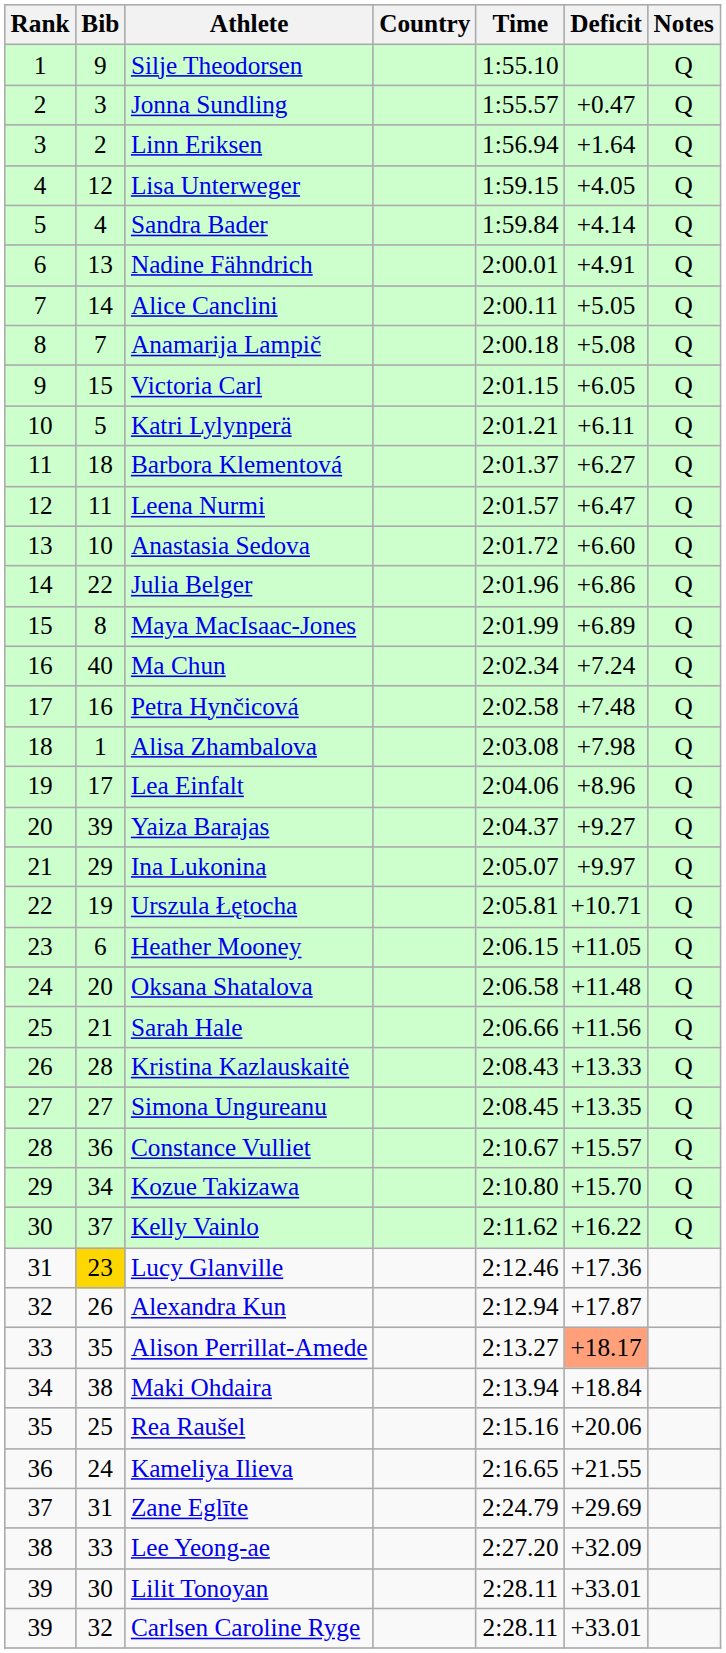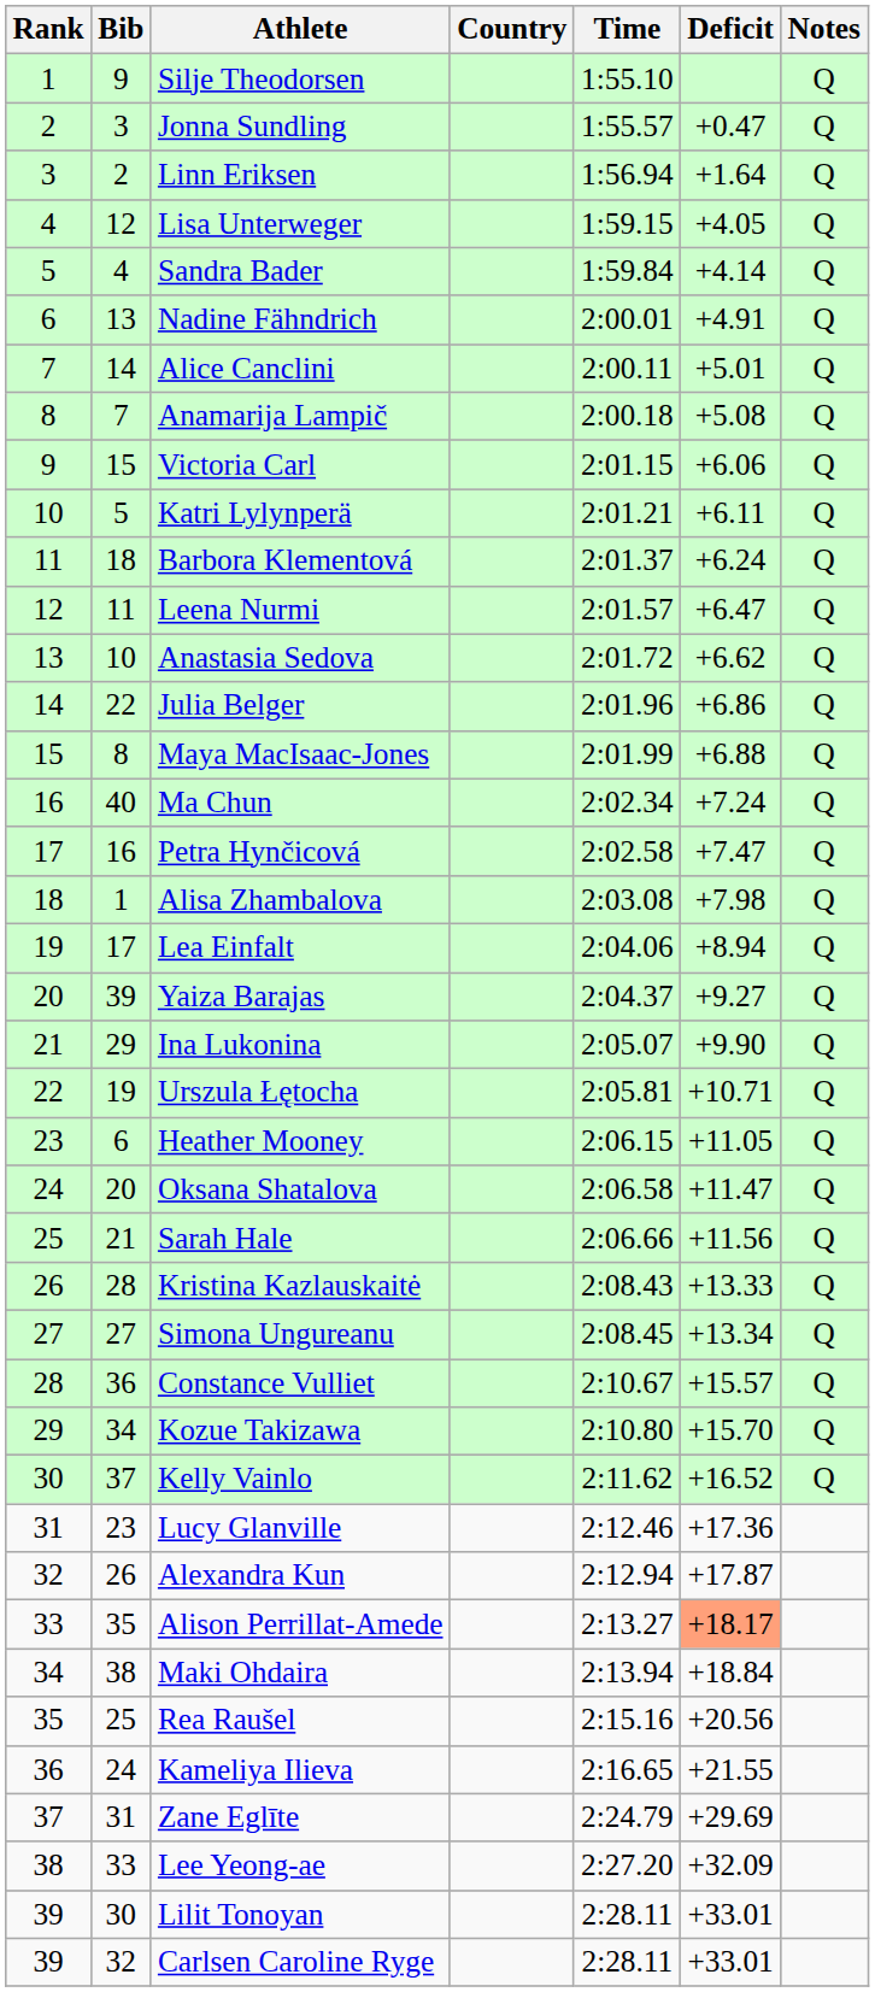 <table class="wikitable sortable" style="text-align:center">
 <tr>
 <th>Rank</th>
 <th>Bib</th>
 <th>Athlete</th>
 <th>Country</th>
 <th>Time</th>
 <th>Deficit</th>
 <th>Notes</th>
 </tr>
 <tr bgcolor=ccffcc>
 <td>1</td>
 <td>9</td>
 <td align=left><a href='#'>Silje Theodorsen</a></td>
 <td align=left></td>
 <td>1:55.10</td>
 <td></td>
 <td>Q</td>
 </tr>
 <tr bgcolor=ccffcc>
 <td>2</td>
 <td>3</td>
 <td align=left><a href='#'>Jonna Sundling</a></td>
 <td align=left></td>
 <td>1:55.57</td>
 <td>+0.47</td>
 <td>Q</td>
 </tr>
 <tr bgcolor=ccffcc>
 <td>3</td>
 <td>2</td>
 <td align=left><a href='#'>Linn Eriksen</a></td>
 <td align=left></td>
 <td>1:56.94</td>
 <td>+1.64</td>
 <td>Q</td>
 </tr>
 <tr bgcolor=ccffcc>
 <td>4</td>
 <td>12</td>
 <td align=left><a href='#'>Lisa Unterweger</a></td>
 <td align=left></td>
 <td>1:59.15</td>
 <td>+4.05</td>
 <td>Q</td>
 </tr>
 <tr bgcolor=ccffcc>
 <td>5</td>
 <td>4</td>
 <td align=left><a href='#'>Sandra Bader</a></td>
 <td align=left></td>
 <td>1:59.84</td>
 <td>+4.14</td>
 <td>Q</td>
 </tr>
 <tr bgcolor=ccffcc>
 <td>6</td>
 <td>13</td>
 <td align=left><a href='#'>Nadine Fähndrich</a></td>
 <td align=left></td>
 <td>2:00.01</td>
 <td>+4.91</td>
 <td>Q</td>
 </tr>
 <tr bgcolor=ccffcc>
 <td>7</td>
 <td>14</td>
 <td align=left><a href='#'>Alice Canclini</a></td>
 <td align=left></td>
 <td>2:00.11</td>
-<td>+5.05</td>
+<td>+5.01</td>
 <td>Q</td>
 </tr>
 <tr bgcolor=ccffcc>
 <td>8</td>
 <td>7</td>
 <td align=left><a href='#'>Anamarija Lampič</a></td>
 <td align=left></td>
 <td>2:00.18</td>
 <td>+5.08</td>
 <td>Q</td>
 </tr>
 <tr bgcolor=ccffcc>
 <td>9</td>
 <td>15</td>
 <td align=left><a href='#'>Victoria Carl</a></td>
 <td align=left></td>
 <td>2:01.15</td>
-<td>+6.05</td>
+<td>+6.06</td>
 <td>Q</td>
 </tr>
 <tr bgcolor=ccffcc>
 <td>10</td>
 <td>5</td>
 <td align=left><a href='#'>Katri Lylynperä</a></td>
 <td align=left></td>
 <td>2:01.21</td>
 <td>+6.11</td>
 <td>Q</td>
 </tr>
 <tr bgcolor=ccffcc>
 <td>11</td>
 <td>18</td>
 <td align=left><a href='#'>Barbora Klementová </a></td>
 <td align=left></td>
 <td>2:01.37</td>
-<td>+6.27</td>
+<td>+6.24</td>
 <td>Q</td>
 </tr>
 <tr bgcolor=ccffcc>
 <td>12</td>
 <td>11</td>
 <td align=left><a href='#'>Leena Nurmi</a></td>
 <td align=left></td>
 <td>2:01.57</td>
 <td>+6.47</td>
 <td>Q</td>
 </tr>
 <tr bgcolor=ccffcc>
 <td>13</td>
 <td>10</td>
 <td align=left><a href='#'>Anastasia Sedova</a></td>
 <td align=left></td>
 <td>2:01.72</td>
-<td>+6.60</td>
+<td>+6.62</td>
 <td>Q</td>
 </tr>
 <tr bgcolor=ccffcc>
 <td>14</td>
 <td>22</td>
 <td align=left><a href='#'>Julia Belger</a></td>
 <td align=left></td>
 <td>2:01.96</td>
 <td>+6.86</td>
 <td>Q</td>
 </tr>
 <tr bgcolor=ccffcc>
 <td>15</td>
 <td>8</td>
 <td align=left><a href='#'>Maya MacIsaac-Jones</a></td>
 <td align=left></td>
 <td>2:01.99</td>
-<td>+6.89</td>
+<td>+6.88</td>
 <td>Q</td>
 </tr>
 <tr bgcolor=ccffcc>
 <td>16</td>
 <td>40</td>
 <td align=left><a href='#'>Ma Chun</a></td>
 <td align=left></td>
 <td>2:02.34</td>
 <td>+7.24</td>
 <td>Q</td>
 </tr>
 <tr bgcolor=ccffcc>
 <td>17</td>
 <td>16</td>
 <td align=left><a href='#'>Petra Hynčicová</a></td>
 <td align=left></td>
 <td>2:02.58</td>
-<td>+7.48</td>
+<td>+7.47</td>
 <td>Q</td>
 </tr>
 <tr bgcolor=ccffcc>
 <td>18</td>
 <td>1</td>
 <td align=left><a href='#'>Alisa Zhambalova</a></td>
 <td align=left></td>
 <td>2:03.08</td>
 <td>+7.98</td>
 <td>Q</td>
 </tr>
 <tr bgcolor=ccffcc>
 <td>19</td>
 <td>17</td>
 <td align=left><a href='#'>Lea Einfalt</a></td>
 <td align=left></td>
 <td>2:04.06</td>
-<td>+8.96</td>
+<td>+8.94</td>
 <td>Q</td>
 </tr>
 <tr bgcolor=ccffcc>
 <td>20</td>
 <td>39</td>
 <td align=left><a href='#'>Yaiza Barajas</a></td>
 <td align=left></td>
 <td>2:04.37</td>
 <td>+9.27</td>
 <td>Q</td>
 </tr>
 <tr bgcolor=ccffcc>
 <td>21</td>
 <td>29</td>
 <td align=left><a href='#'>Ina Lukonina</a></td>
 <td align=left></td>
 <td>2:05.07</td>
-<td>+9.97</td>
+<td>+9.90</td>
 <td>Q</td>
 </tr>
 <tr bgcolor=ccffcc>
 <td>22</td>
 <td>19</td>
 <td align=left><a href='#'>Urszula Łętocha</a></td>
 <td align=left></td>
 <td>2:05.81</td>
 <td>+10.71</td>
 <td>Q</td>
 </tr>
 <tr bgcolor=ccffcc>
 <td>23</td>
 <td>6</td>
 <td align=left><a href='#'>Heather Mooney</a></td>
 <td align=left></td>
 <td>2:06.15</td>
 <td>+11.05</td>
 <td>Q</td>
 </tr>
 <tr bgcolor=ccffcc>
 <td>24</td>
 <td>20</td>
 <td align=left><a href='#'>Oksana Shatalova</a></td>
 <td align=left></td>
 <td>2:06.58</td>
-<td>+11.48</td>
+<td>+11.47</td>
 <td>Q</td>
 </tr>
 <tr bgcolor=ccffcc>
 <td>25</td>
 <td>21</td>
 <td align=left><a href='#'>Sarah Hale</a></td>
 <td align=left></td>
 <td>2:06.66</td>
 <td>+11.56</td>
 <td>Q</td>
 </tr>
 <tr bgcolor=ccffcc>
 <td>26</td>
 <td>28</td>
 <td align=left><a href='#'>Kristina Kazlauskaitė</a></td>
 <td align=left></td>
 <td>2:08.43</td>
 <td>+13.33</td>
 <td>Q</td>
 </tr>
 <tr bgcolor=ccffcc>
 <td>27</td>
 <td>27</td>
 <td align=left><a href='#'>Simona Ungureanu</a></td>
 <td align=left></td>
 <td>2:08.45</td>
-<td>+13.35</td>
+<td>+13.34</td>
 <td>Q</td>
 </tr>
 <tr bgcolor=ccffcc>
 <td>28</td>
 <td>36</td>
 <td align=left><a href='#'>Constance Vulliet</a></td>
 <td align=left></td>
 <td>2:10.67</td>
 <td>+15.57</td>
 <td>Q</td>
 </tr>
 <tr bgcolor=ccffcc>
 <td>29</td>
 <td>34</td>
 <td align=left><a href='#'>Kozue Takizawa</a></td>
 <td align=left></td>
 <td>2:10.80</td>
 <td>+15.70</td>
 <td>Q</td>
 </tr>
 <tr bgcolor=ccffcc>
 <td>30</td>
 <td>37</td>
 <td align=left><a href='#'>Kelly Vainlo</a></td>
 <td align=left></td>
 <td>2:11.62</td>
-<td>+16.22</td>
+<td>+16.52</td>
 <td>Q</td>
 </tr>
 <tr>
 <td>31</td>
-<td style="background: gold;">23</td>
+<td>23</td>
 <td align=left><a href='#'>Lucy Glanville</a></td>
 <td align=left></td>
 <td>2:12.46</td>
 <td>+17.36</td>
 <td></td>
 </tr>
 <tr>
 <td>32</td>
 <td>26</td>
 <td align=left><a href='#'>Alexandra Kun</a></td>
 <td align=left></td>
 <td>2:12.94</td>
 <td>+17.87</td>
 <td></td>
 </tr>
 <tr>
 <td>33</td>
 <td>35</td>
 <td align=left><a href='#'>Alison Perrillat-Amede</a></td>
 <td align=left></td>
 <td>2:13.27</td>
 <td style="background: lightsalmon;">+18.17</td>
 <td></td>
 </tr>
 <tr>
 <td>34</td>
 <td>38</td>
 <td align=left><a href='#'>Maki Ohdaira</a></td>
 <td align=left></td>
 <td>2:13.94</td>
 <td>+18.84</td>
 <td></td>
 </tr>
 <tr>
 <td>35</td>
 <td>25</td>
 <td align=left><a href='#'>Rea Raušel</a></td>
 <td align=left></td>
 <td>2:15.16</td>
-<td>+20.06</td>
+<td>+20.56</td>
 <td></td>
 </tr>
 <tr>
 <td>36</td>
 <td>24</td>
 <td align=left><a href='#'>Kameliya Ilieva</a></td>
 <td align=left></td>
 <td>2:16.65</td>
 <td>+21.55</td>
 <td></td>
 </tr>
 <tr>
 <td>37</td>
 <td>31</td>
 <td align=left><a href='#'>Zane Eglīte</a></td>
 <td align=left></td>
 <td>2:24.79</td>
 <td>+29.69</td>
 <td></td>
 </tr>
 <tr>
 <td>38</td>
 <td>33</td>
 <td align=left><a href='#'>Lee Yeong-ae</a></td>
 <td align=left></td>
 <td>2:27.20</td>
 <td>+32.09</td>
 <td></td>
 </tr>
 <tr>
 <td>39</td>
 <td>30</td>
 <td align=left><a href='#'>Lilit Tonoyan</a></td>
 <td align=left></td>
 <td>2:28.11</td>
 <td>+33.01</td>
 <td></td>
 </tr>
 <tr>
 <td>39</td>
 <td>32</td>
 <td align=left><a href='#'>Carlsen Caroline Ryge</a></td>
 <td align=left></td>
 <td>2:28.11</td>
 <td>+33.01</td>
 <td></td>
 </tr>
 </table>
